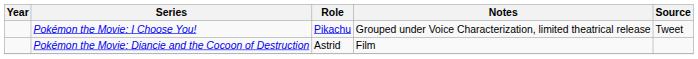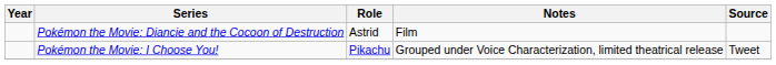 <table class="wikitable sortable plainrowheaders">
 <tr>
 <th>Year</th>
 <th>Series</th>
 <th>Role</th>
 <th class="unsortable">Notes</th>
 <th class="unsortable">Source</th>
 </tr>
 <tr>
 <td></td>
+<td><em><a href='#'>Pokémon the Movie: Diancie and the Cocoon of Destruction</a></em></td>
+<td>Astrid</td>
+<td>Film</td>
+<td></td>
+</tr>
+<tr>
+<td></td>
 <td><em><a href='#'>Pokémon the Movie: I Choose You!</a></em></td>
 <td><a href='#'>Pikachu</a></td>
 <td>Grouped under Voice Characterization, limited theatrical release</td>
 <td>Tweet</td>
 </tr>
 <tr>
-<td></td>
-<td><em><a href='#'>Pokémon the Movie: Diancie and the Cocoon of Destruction</a></em></td>
-<td>Astrid</td>
-<td>Film</td>
-<td></td>
-</tr>
-<tr>
 </tr>
 </table>
